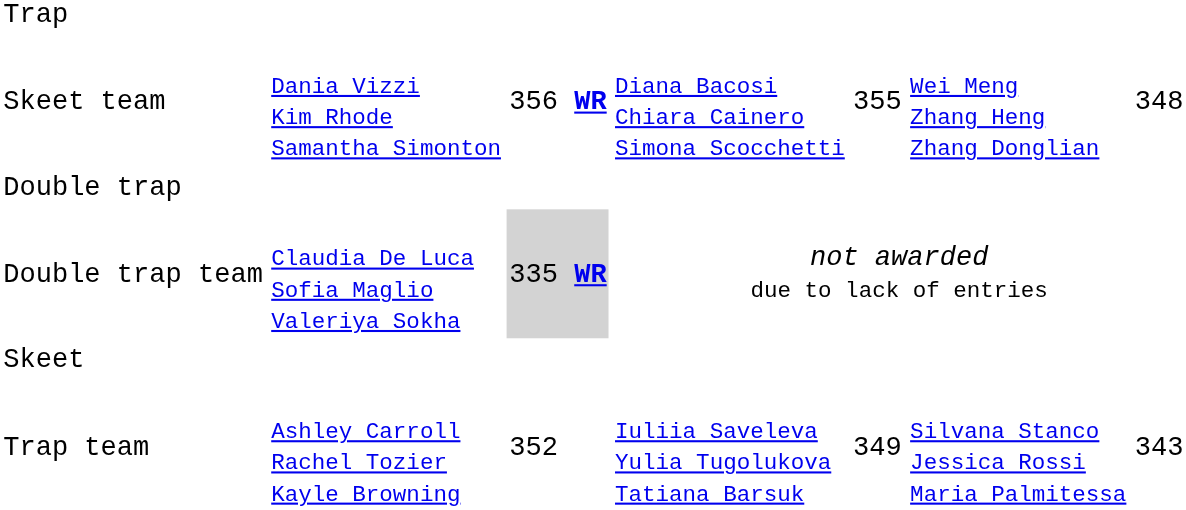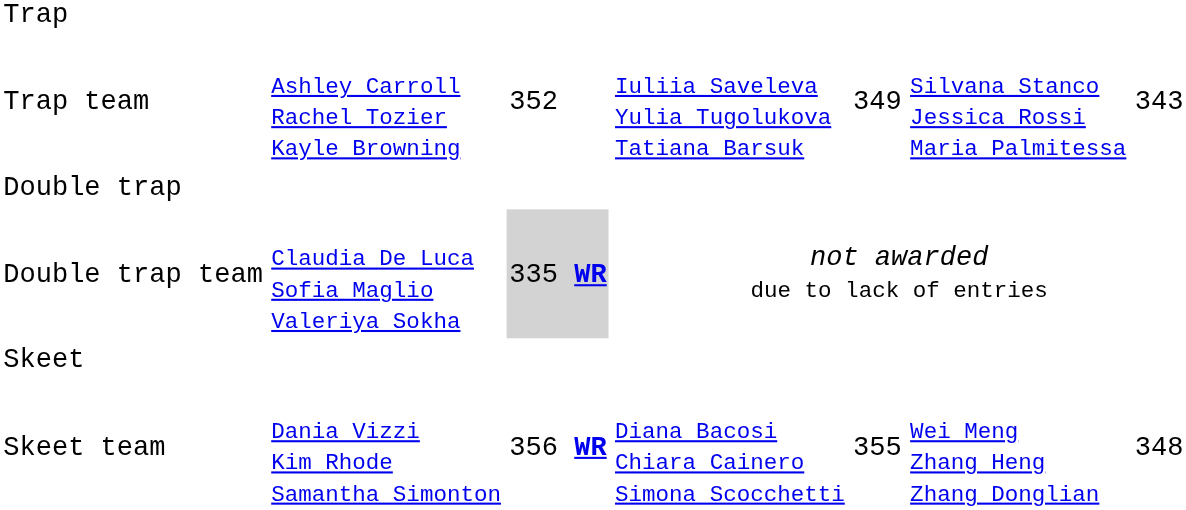 <table>
 <tr>
 <td>Trap</td>
 <td colspan=2></td>
 <td colspan=2></td>
 <td colspan=2></td>
 </tr>
 <tr>
-<td>Skeet team</td>
-<td><br><small><a href='#'>Dania Vizzi</a><br><a href='#'>Kim Rhode</a><br><a href='#'>Samantha Simonton</a></small></td>
-<td>356 <strong><a href='#'>WR</a></strong></td>
-<td><br><small><a href='#'>Diana Bacosi</a><br><a href='#'>Chiara Cainero</a><br><a href='#'>Simona Scocchetti</a></small></td>
-<td>355</td>
-<td><br><small><a href='#'>Wei Meng</a><br><a href='#'>Zhang Heng</a><br><a href='#'>Zhang Donglian</a></small></td>
-<td>348</td>
+<td>Trap team</td>
+<td><br><small><a href='#'>Ashley Carroll</a><br><a href='#'>Rachel Tozier</a><br><a href='#'>Kayle Browning</a></small></td>
+<td>352</td>
+<td><br><small><a href='#'>Iuliia Saveleva</a><br><a href='#'>Yulia Tugolukova</a><br><a href='#'>Tatiana Barsuk</a></small></td>
+<td>349</td>
+<td><br><small><a href='#'>Silvana Stanco</a><br><a href='#'>Jessica Rossi</a><br><a href='#'>Maria Palmitessa</a></small></td>
+<td>343</td>
 </tr>
 <tr>
 <td>Double trap</td>
 <td colspan=2></td>
 <td colspan=2></td>
 <td colspan=2></td>
 </tr>
 <tr>
 <td>Double trap team</td>
 <td><br><small><a href='#'>Claudia De Luca</a><br><a href='#'>Sofia Maglio</a><br><a href='#'>Valeriya Sokha</a></small></td>
 <td style="background: lightgrey;">335 <strong><a href='#'>WR</a></strong></td>
 <td colspan="4" style="text-align: center;"><em>not awarded</em><br><small>due to lack of entries</small></td>
 </tr>
 <tr>
 <td>Skeet</td>
 <td colspan=2></td>
 <td colspan=2></td>
 <td colspan=2></td>
 </tr>
 <tr>
-<td>Trap team</td>
-<td><br><small><a href='#'>Ashley Carroll</a><br><a href='#'>Rachel Tozier</a><br><a href='#'>Kayle Browning</a></small></td>
-<td>352</td>
-<td><br><small><a href='#'>Iuliia Saveleva</a><br><a href='#'>Yulia Tugolukova</a><br><a href='#'>Tatiana Barsuk</a></small></td>
-<td>349</td>
-<td><br><small><a href='#'>Silvana Stanco</a><br><a href='#'>Jessica Rossi</a><br><a href='#'>Maria Palmitessa</a></small></td>
-<td>343</td>
+<td>Skeet team</td>
+<td><br><small><a href='#'>Dania Vizzi</a><br><a href='#'>Kim Rhode</a><br><a href='#'>Samantha Simonton</a></small></td>
+<td>356 <strong><a href='#'>WR</a></strong></td>
+<td><br><small><a href='#'>Diana Bacosi</a><br><a href='#'>Chiara Cainero</a><br><a href='#'>Simona Scocchetti</a></small></td>
+<td>355</td>
+<td><br><small><a href='#'>Wei Meng</a><br><a href='#'>Zhang Heng</a><br><a href='#'>Zhang Donglian</a></small></td>
+<td>348</td>
 </tr>
 </table>
